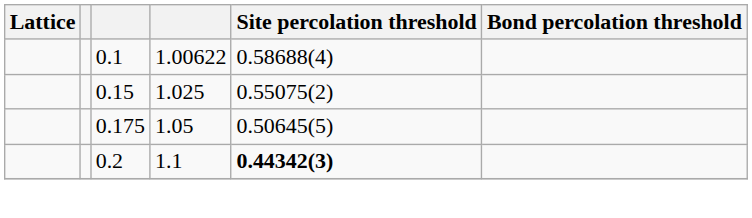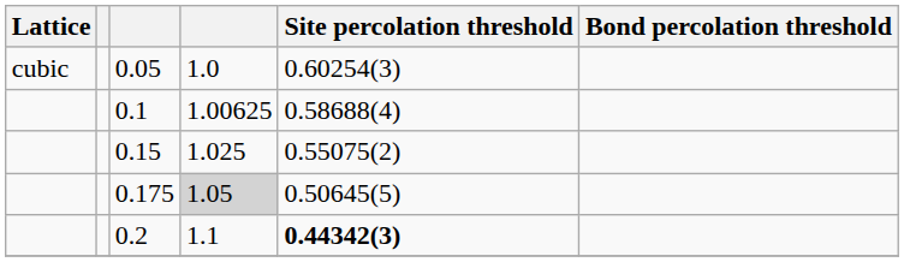 <table class="wikitable">
 <tr>
 <th>Lattice</th>
 <th></th>
 <th></th>
 <th></th>
 <th>Site percolation threshold</th>
 <th>Bond percolation threshold</th>
 </tr>
 <tr>
+<td>cubic</td>
+<td></td>
+<td>0.05</td>
+<td>1.0</td>
+<td>0.60254(3)</td>
+<td></td>
+</tr>
+<tr>
 <td></td>
 <td></td>
 <td>0.1</td>
-<td>1.00622</td>
+<td>1.00625</td>
 <td>0.58688(4)</td>
 <td></td>
 </tr>
 <tr>
 <td></td>
 <td></td>
 <td>0.15</td>
 <td>1.025</td>
 <td>0.55075(2)</td>
 <td></td>
 </tr>
 <tr>
 <td></td>
 <td></td>
 <td>0.175</td>
-<td>1.05</td>
+<td style="background: lightgrey;">1.05</td>
 <td>0.50645(5)</td>
 <td></td>
 </tr>
 <tr>
 <td></td>
 <td></td>
 <td>0.2</td>
 <td>1.1</td>
 <td><strong>0.44342(3)</strong></td>
 <td></td>
 </tr>
 <tr>
 </tr>
 </table>
